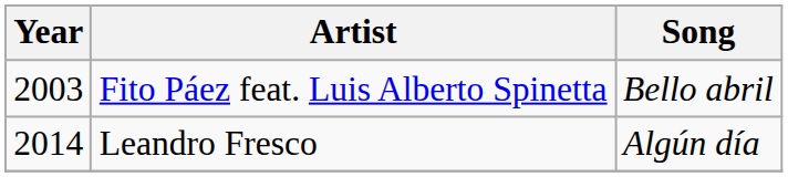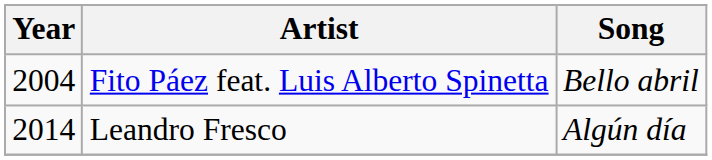 <table class="wikitable">
 <tr>
 <th>Year</th>
 <th>Artist</th>
 <th>Song</th>
 </tr>
 <tr>
-<td>2003</td>
+<td>2004</td>
 <td><a href='#'>Fito Páez</a> feat. <a href='#'>Luis Alberto Spinetta</a></td>
 <td><em>Bello abril</em></td>
 </tr>
 <tr>
 <td>2014</td>
 <td>Leandro Fresco</td>
 <td><em>Algún día</em></td>
 </tr>
 <tr>
 </tr>
 </table>
